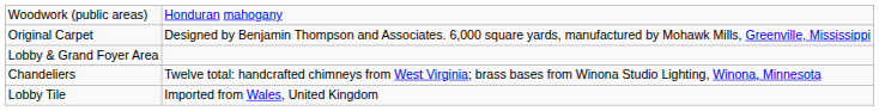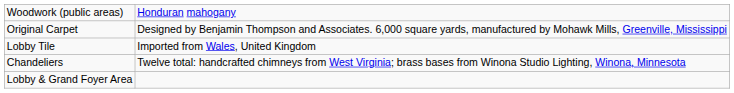 <table class="wikitable">
 <tr>
 <td>Woodwork (public areas)</td>
 <td><a href='#'>Honduran</a> <a href='#'>mahogany</a></td>
 </tr>
 <tr>
 <td>Original Carpet</td>
 <td>Designed by Benjamin Thompson and Associates. 6,000 square yards, manufactured by Mohawk Mills, <a href='#'>Greenville, Mississippi</a></td>
 </tr>
 <tr>
-<td>Lobby & Grand Foyer Area</td>
-<td></td>
+<td>Lobby Tile</td>
+<td>Imported from <a href='#'>Wales</a>, United Kingdom</td>
 </tr>
 <tr>
 <td>Chandeliers</td>
 <td>Twelve total: handcrafted chimneys from <a href='#'>West Virginia</a>; brass bases from Winona Studio Lighting, <a href='#'>Winona, Minnesota</a></td>
 </tr>
 <tr>
-<td>Lobby Tile</td>
-<td>Imported from <a href='#'>Wales</a>, United Kingdom</td>
+<td>Lobby & Grand Foyer Area</td>
+<td></td>
 </tr>
 </table>
